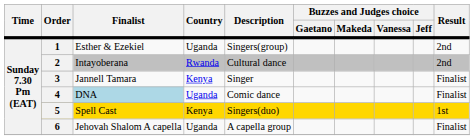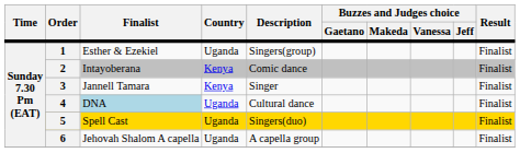 <table class="wikitable" width="">
 <tr style="background:#ccc; text-align:center;">
 <th rowspan="2">Time</th>
 <th rowspan="2">Order</th>
 <th rowspan="2">Finalist</th>
 <th rowspan="2">Country</th>
 <th rowspan="2">Description</th>
 <th colspan="4">Buzzes and Judges choice</th>
 <th rowspan="2">Result</th>
 </tr>
 <tr>
 <th>Gaetano</th>
 <th>Makeda</th>
 <th>Vanessa</th>
 <th>Jeff</th>
 </tr>
 <tr style="border-top:5px solid black">
 <th rowspan="6">Sunday<br>7.30<br>Pm<br>(EAT)</th>
 <th>1</th>
 <td>Esther & Ezekiel</td>
 <td>Uganda</td>
 <td>Singers(group)</td>
 <td></td>
 <td></td>
 <td></td>
 <td></td>
-<td>2nd</td>
+<td>Finalist</td>
 </tr>
 <tr Style="background:silver">
 <th>2</th>
 <td>Intayoberana</td>
-<td><a href='#'>Rwanda</a></td>
-<td>Cultural dance</td>
+<td><a href='#'>Kenya</a></td>
+<td>Comic dance</td>
 <td></td>
 <td></td>
 <td></td>
 <td></td>
-<td>2nd</td>
+<td>Finalist</td>
 </tr>
 <tr>
 <th>3</th>
 <td>Jannell Tamara</td>
 <td><a href='#'>Kenya</a></td>
 <td>Singer</td>
 <td></td>
 <td></td>
 <td></td>
 <td></td>
 <td>Finalist</td>
 </tr>
 <tr>
 <th>4</th>
 <td style="background: lightblue;">DNA</td>
 <td><a href='#'>Uganda</a></td>
-<td>Comic dance</td>
+<td>Cultural dance</td>
 <td></td>
 <td></td>
 <td></td>
 <td></td>
 <td>Finalist</td>
 </tr>
 <tr style="background:gold">
 <th>5</th>
 <td>Spell Cast</td>
-<td>Kenya</td>
+<td>Uganda</td>
 <td>Singers(duo)</td>
 <td></td>
 <td></td>
 <td></td>
 <td></td>
-<td>1st</td>
+<td>Finalist</td>
 </tr>
 <tr>
 <th>6</th>
 <td>Jehovah Shalom A capella</td>
 <td>Uganda</td>
 <td>A capella group</td>
 <td></td>
 <td></td>
 <td></td>
 <td></td>
 <td>Finalist</td>
 </tr>
 <tr>
 </tr>
 </table>
